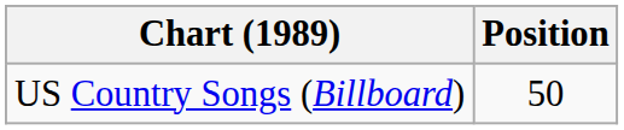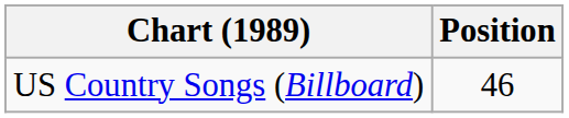 <table class="wikitable sortable">
 <tr>
 <th scope="col">Chart (1989)</th>
 <th scope="col">Position</th>
 </tr>
 <tr>
 <td>US <a href='#'>Country Songs</a> (<em><a href='#'>Billboard</a></em>)</td>
-<td align="center">50</td>
+<td align="center">46</td>
 </tr>
 </table>
